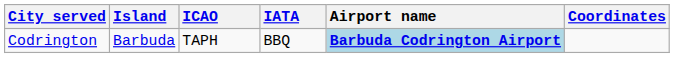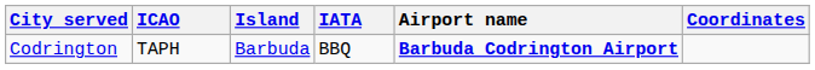 <table class="wikitable sortable">
 <tr>
 <th style="text-align:left;"><a href='#'>City served</a></th>
+<th style="text-align:left; width:5em;"><a href='#'>ICAO</a></th>
 <th style="text-align:left;"><a href='#'>Island</a></th>
-<th style="text-align:left; width:5em;"><a href='#'>ICAO</a></th>
 <th style="text-align:left; width:4em;"><a href='#'>IATA</a></th>
 <th style="text-align:left;">Airport name</th>
 <th style="text-align:left;"><a href='#'>Coordinates</a></th>
 </tr>
 <tr valign="top">
 <td><a href='#'>Codrington</a></td>
+<td>TAPH</td>
 <td> <a href='#'>Barbuda</a></td>
-<td>TAPH</td>
 <td>BBQ</td>
-<td style="background: lightblue;"><strong><a href='#'>Barbuda Codrington Airport</a></strong></td>
+<td><strong><a href='#'>Barbuda Codrington Airport</a></strong></td>
 <td><small></small></td>
 </tr>
 </table>
